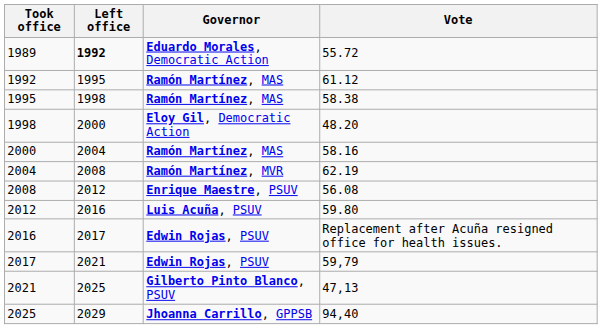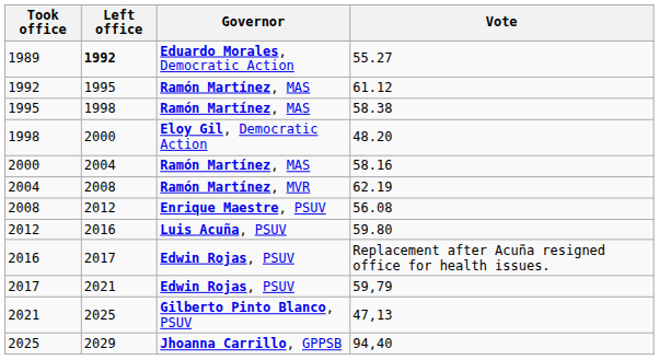 <table class="wikitable" style="font-size: 95%;">
 <tr>
 <th>Took office</th>
 <th>Left office</th>
 <th>Governor</th>
 <th>Vote</th>
 </tr>
 <tr>
 <td>1989</td>
 <td><strong>1992</strong></td>
 <td><strong><a href='#'>Eduardo Morales</a></strong>, <a href='#'>Democratic Action</a></td>
-<td>55.72</td>
+<td>55.27</td>
 </tr>
 <tr>
 <td>1992</td>
 <td>1995</td>
 <td><strong><a href='#'>Ramón Martínez</a></strong>, <a href='#'>MAS</a></td>
 <td>61.12</td>
 </tr>
 <tr>
 <td>1995</td>
 <td>1998</td>
 <td><strong><a href='#'>Ramón Martínez</a></strong>, <a href='#'>MAS</a></td>
 <td>58.38</td>
 </tr>
 <tr>
 <td>1998</td>
 <td>2000</td>
 <td><strong><a href='#'>Eloy Gil</a></strong>, <a href='#'>Democratic Action</a></td>
 <td>48.20</td>
 </tr>
 <tr>
 <td>2000</td>
 <td>2004</td>
 <td><strong><a href='#'>Ramón Martínez</a></strong>, <a href='#'>MAS</a></td>
 <td>58.16</td>
 </tr>
 <tr>
 <td>2004</td>
 <td>2008</td>
 <td><strong><a href='#'>Ramón Martínez</a></strong>, <a href='#'>MVR</a></td>
 <td>62.19</td>
 </tr>
 <tr>
 <td>2008</td>
 <td>2012</td>
 <td><strong><a href='#'>Enrique Maestre</a></strong>, <a href='#'>PSUV</a></td>
 <td>56.08</td>
 </tr>
 <tr>
 <td>2012</td>
 <td>2016</td>
 <td><strong><a href='#'>Luis Acuña</a></strong>, <a href='#'>PSUV</a></td>
 <td>59.80</td>
 </tr>
 <tr>
 <td>2016</td>
 <td>2017</td>
 <td><strong><a href='#'>Edwin Rojas</a></strong>, <a href='#'>PSUV</a></td>
 <td>Replacement after Acuña resigned office for health issues.</td>
 </tr>
 <tr>
 <td>2017</td>
 <td>2021</td>
 <td><strong><a href='#'>Edwin Rojas</a></strong>, <a href='#'>PSUV</a></td>
 <td>59,79</td>
 </tr>
 <tr>
 <td>2021</td>
 <td>2025</td>
 <td><strong><a href='#'>Gilberto Pinto Blanco</a></strong>, <a href='#'>PSUV</a></td>
 <td>47,13</td>
 </tr>
 <tr>
 <td>2025</td>
 <td>2029</td>
 <td><strong><a href='#'>Jhoanna Carrillo</a></strong>, <a href='#'>GPPSB</a></td>
 <td>94,40</td>
 </tr>
 </table>
